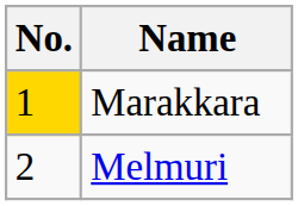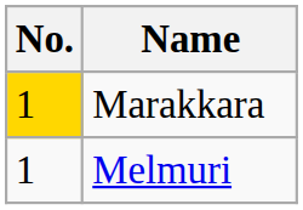 <table class="wikitable sortable" style="font-size: 95%;">
 <tr>
 <th width="20px">No.</th>
 <th width="75px">Name</th>
 </tr>
 <tr>
 <td style="background: gold;">1</td>
 <td>Marakkara</td>
 </tr>
 <tr>
-<td>2</td>
+<td>1</td>
 <td><a href='#'>Melmuri</a></td>
 </tr>
 </table>
